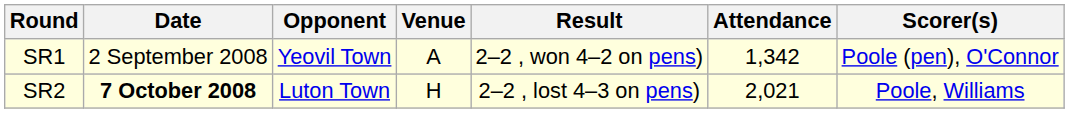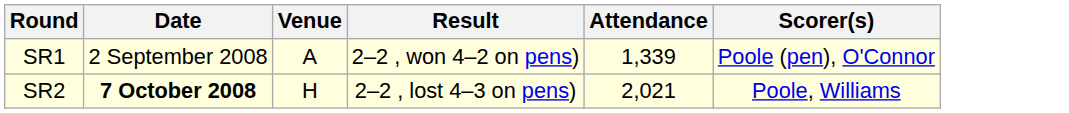 <table class="wikitable sortable" style="text-align:center;">
 <tr>
 <th>Round</th>
 <th>Date</th>
-<th>Opponent</th>
 <th>Venue</th>
 <th>Result</th>
 <th>Attendance</th>
 <th>Scorer(s)</th>
 </tr>
 <tr style="background:#ffd;">
 <td>SR1</td>
 <td>2 September 2008</td>
-<td><a href='#'>Yeovil Town</a></td>
 <td>A</td>
 <td>2–2 , won 4–2 on <a href='#'>pens</a>)</td>
-<td>1,342</td>
+<td>1,339</td>
 <td><a href='#'>Poole</a> (<a href='#'>pen</a>), <a href='#'>O'Connor</a></td>
 </tr>
 <tr style="background:#ffd;">
 <td>SR2</td>
 <td><strong>7 October 2008</strong></td>
-<td><a href='#'>Luton Town</a></td>
 <td>H</td>
 <td>2–2 , lost 4–3 on <a href='#'>pens</a>)</td>
 <td>2,021</td>
 <td><a href='#'>Poole</a>, <a href='#'>Williams</a></td>
 </tr>
 </table>
